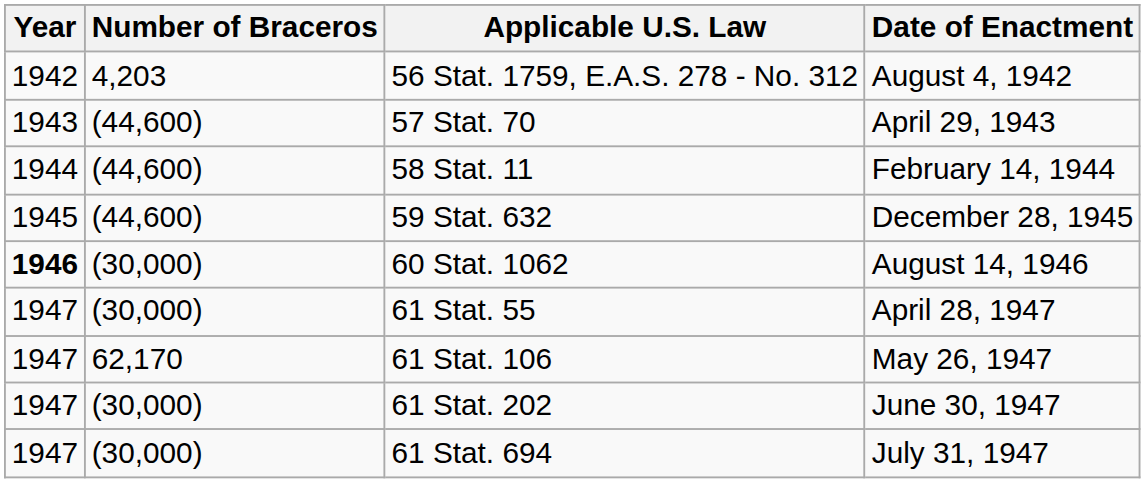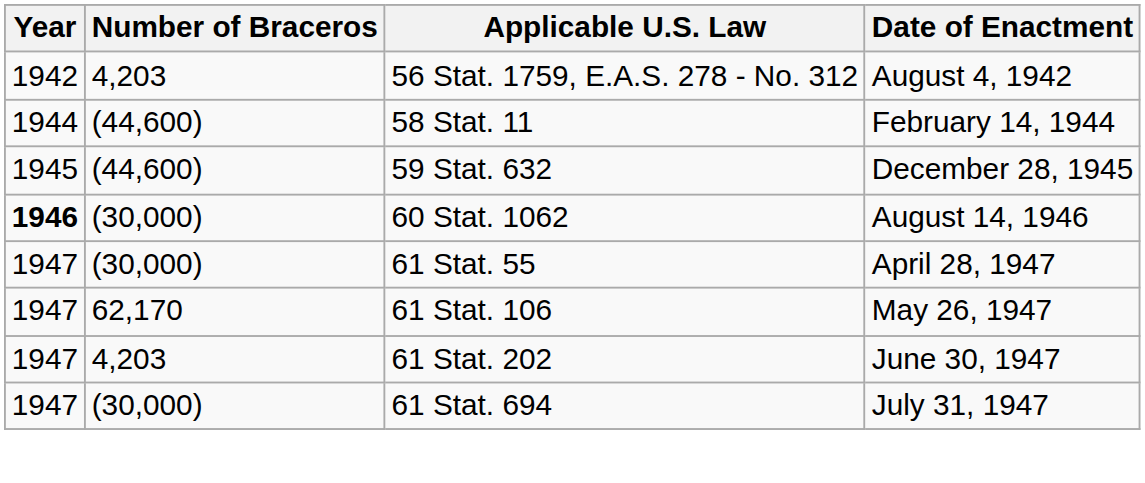 <table class="wikitable">
 <tr>
 <th>Year</th>
 <th>Number of Braceros</th>
 <th>Applicable U.S. Law</th>
 <th>Date of Enactment</th>
 </tr>
 <tr>
 <td>1942</td>
 <td>4,203</td>
 <td>56 Stat. 1759, E.A.S. 278 - No. 312 </td>
 <td>August 4, 1942</td>
-</tr>
-<tr>
-<td>1943</td>
-<td>(44,600)</td>
-<td>57 Stat. 70</td>
-<td>April 29, 1943</td>
 </tr>
 <tr>
 <td>1944</td>
 <td>(44,600)</td>
 <td>58 Stat. 11</td>
 <td>February 14, 1944</td>
 </tr>
 <tr>
 <td>1945</td>
 <td>(44,600)</td>
 <td>59 Stat. 632</td>
 <td>December 28, 1945</td>
 </tr>
 <tr>
 <td><strong>1946</strong></td>
 <td>(30,000)</td>
 <td>60 Stat. 1062</td>
 <td>August 14, 1946</td>
 </tr>
 <tr>
 <td>1947</td>
 <td>(30,000)</td>
 <td>61 Stat. 55</td>
 <td>April 28, 1947</td>
 </tr>
 <tr>
 <td>1947</td>
 <td>62,170</td>
 <td>61 Stat. 106</td>
 <td>May 26, 1947</td>
 </tr>
 <tr>
 <td>1947</td>
-<td>(30,000)</td>
+<td>4,203</td>
 <td>61 Stat. 202</td>
 <td>June 30, 1947</td>
 </tr>
 <tr>
 <td>1947</td>
 <td>(30,000)</td>
 <td>61 Stat. 694</td>
 <td>July 31, 1947</td>
 </tr>
 </table>
